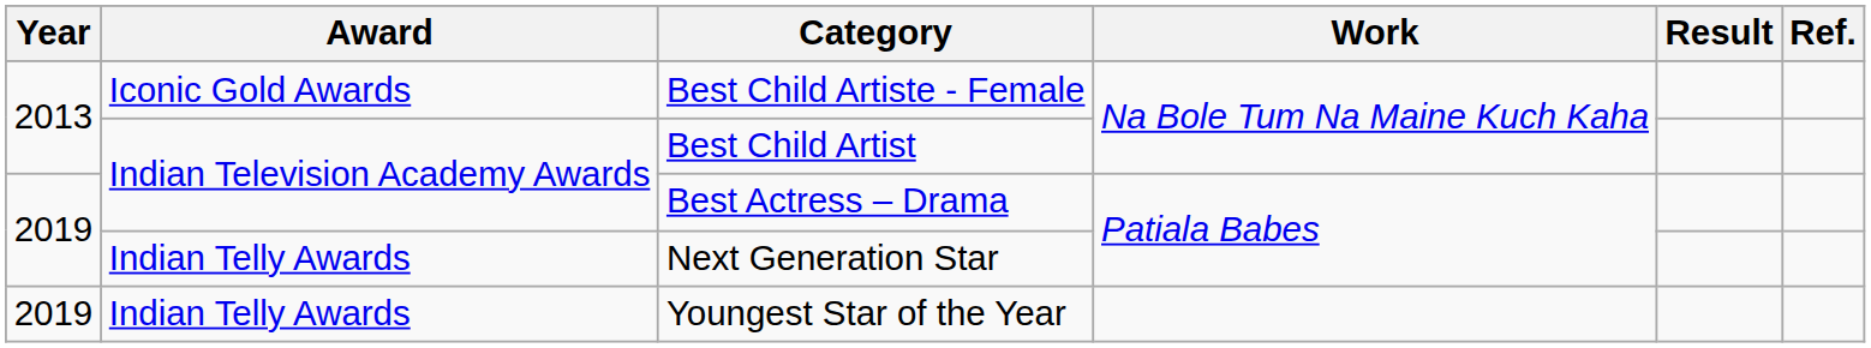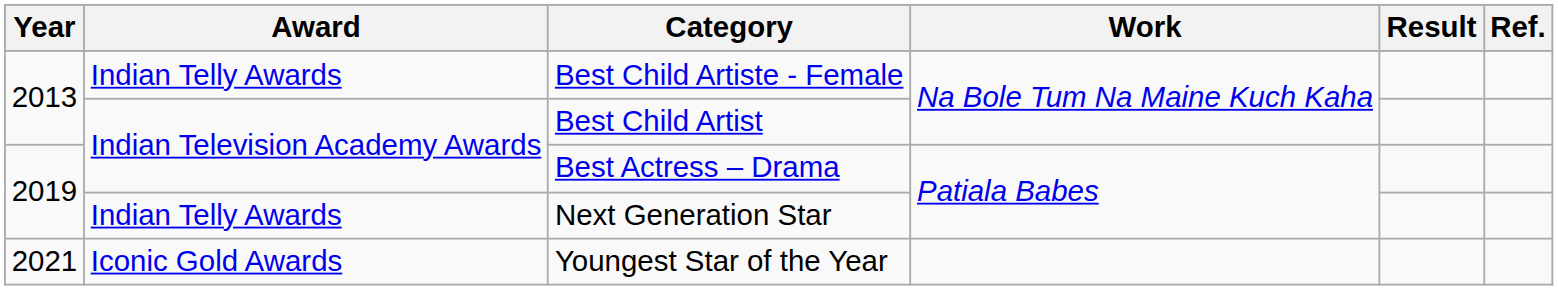 <table class="wikitable">
 <tr>
 <th>Year</th>
 <th>Award</th>
 <th>Category</th>
 <th>Work</th>
 <th>Result</th>
 <th>Ref.</th>
 </tr>
 <tr>
 <td rowspan="2">2013</td>
-<td><a href='#'>Iconic Gold Awards</a></td>
+<td><a href='#'>Indian Telly Awards</a></td>
 <td><a href='#'>Best Child Artiste - Female</a></td>
 <td rowspan="2"><em><a href='#'>Na Bole Tum Na Maine Kuch Kaha</a></em></td>
 <td></td>
 <td></td>
 </tr>
 <tr>
 <td rowspan="2"><a href='#'>Indian Television Academy Awards</a></td>
 <td><a href='#'>Best Child Artist</a></td>
 <td></td>
 <td></td>
 </tr>
 <tr>
 <td rowspan="2">2019</td>
 <td><a href='#'>Best Actress – Drama</a></td>
 <td rowspan="2"><em><a href='#'>Patiala Babes</a></em></td>
 <td></td>
 <td></td>
 </tr>
 <tr>
 <td><a href='#'>Indian Telly Awards</a></td>
 <td>Next Generation Star</td>
 <td></td>
 <td></td>
 </tr>
 <tr>
-<td>2019</td>
-<td><a href='#'>Indian Telly Awards</a></td>
+<td>2021</td>
+<td><a href='#'>Iconic Gold Awards</a></td>
 <td>Youngest Star of the Year</td>
 <td></td>
 <td></td>
 <td></td>
 </tr>
 </table>
